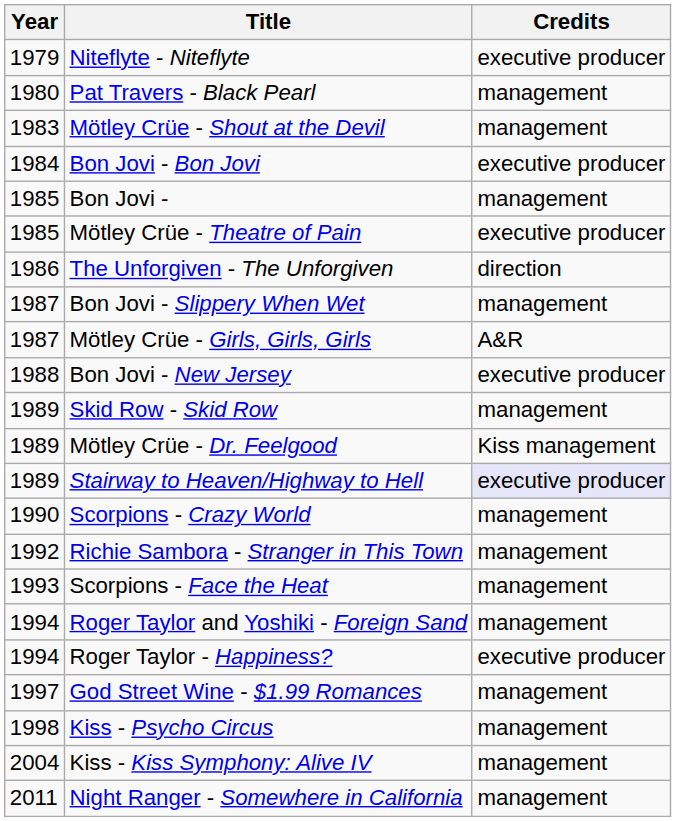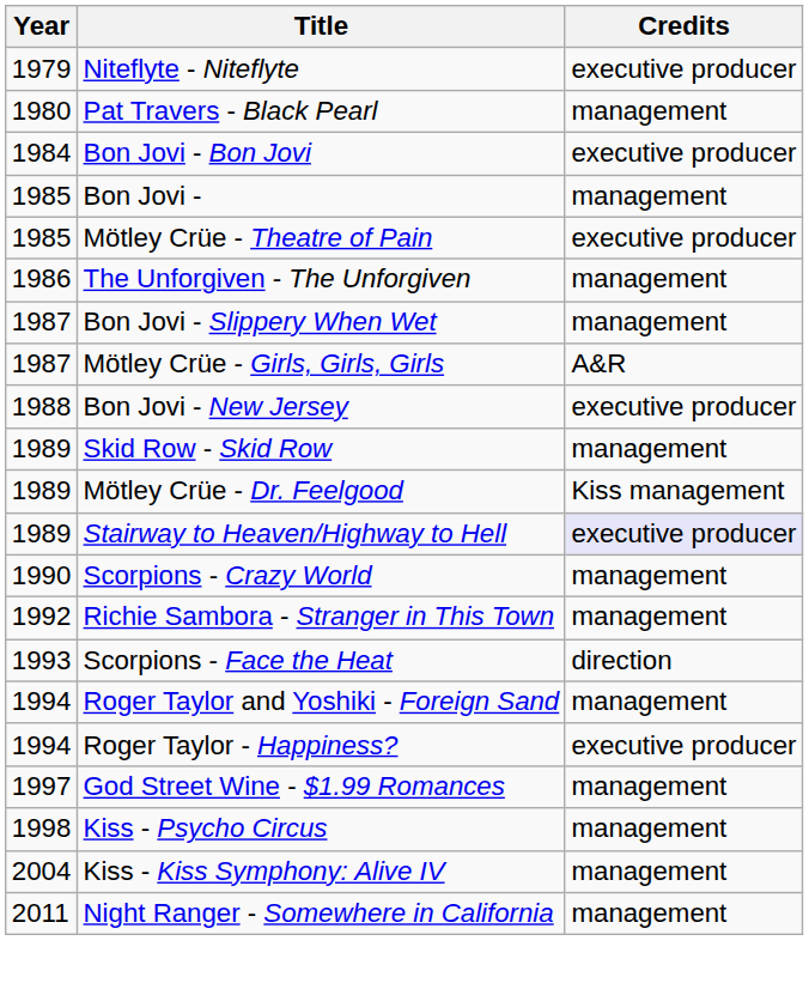 <table class="wikitable">
 <tr>
 <th>Year</th>
 <th>Title</th>
 <th>Credits</th>
 </tr>
 <tr>
 <td>1979</td>
 <td><a href='#'>Niteflyte</a> - <em>Niteflyte</em></td>
 <td>executive producer</td>
 </tr>
 <tr>
 <td>1980</td>
 <td><a href='#'>Pat Travers</a> - <em>Black Pearl</em></td>
-<td>management</td>
-</tr>
-<tr>
-<td>1983</td>
-<td><a href='#'>Mötley Crüe</a> - <em><a href='#'>Shout at the Devil</a></em></td>
 <td>management</td>
 </tr>
 <tr>
 <td>1984</td>
 <td><a href='#'>Bon Jovi</a> - <em><a href='#'>Bon Jovi</a></em></td>
 <td>executive producer</td>
 </tr>
 <tr>
 <td>1985</td>
 <td>Bon Jovi - <em></em></td>
 <td>management</td>
 </tr>
 <tr>
 <td>1985</td>
 <td>Mötley Crüe - <em><a href='#'>Theatre of Pain</a></em></td>
 <td>executive producer</td>
 </tr>
 <tr>
 <td>1986</td>
 <td><a href='#'>The Unforgiven</a> - <em>The Unforgiven</em></td>
-<td>direction</td>
+<td>management</td>
 </tr>
 <tr>
 <td>1987</td>
 <td>Bon Jovi - <em><a href='#'>Slippery When Wet</a></em></td>
 <td>management</td>
 </tr>
 <tr>
 <td>1987</td>
 <td>Mötley Crüe - <em><a href='#'>Girls, Girls, Girls</a></em></td>
 <td>A&R</td>
 </tr>
 <tr>
 <td>1988</td>
 <td>Bon Jovi - <em><a href='#'>New Jersey</a></em></td>
 <td>executive producer</td>
 </tr>
 <tr>
 <td>1989</td>
 <td><a href='#'>Skid Row</a> - <em><a href='#'>Skid Row</a></em></td>
 <td>management</td>
 </tr>
 <tr>
 <td>1989</td>
 <td>Mötley Crüe - <em><a href='#'>Dr. Feelgood</a></em></td>
 <td>Kiss management</td>
 </tr>
 <tr>
 <td>1989</td>
 <td><em><a href='#'>Stairway to Heaven/Highway to Hell</a></em></td>
 <td style="background: lavender;">executive producer</td>
 </tr>
 <tr>
 <td>1990</td>
 <td><a href='#'>Scorpions</a> - <em><a href='#'>Crazy World</a></em></td>
 <td>management</td>
 </tr>
 <tr>
 <td>1992</td>
 <td><a href='#'>Richie Sambora</a> - <em><a href='#'>Stranger in This Town</a></em></td>
 <td>management</td>
 </tr>
 <tr>
 <td>1993</td>
 <td>Scorpions - <em><a href='#'>Face the Heat</a></em></td>
-<td>management</td>
+<td>direction</td>
 </tr>
 <tr>
 <td>1994</td>
 <td><a href='#'>Roger Taylor</a> and <a href='#'>Yoshiki</a> - <em><a href='#'>Foreign Sand</a></em></td>
 <td>management</td>
 </tr>
 <tr>
 <td>1994</td>
 <td>Roger Taylor - <em><a href='#'>Happiness?</a></em></td>
 <td>executive producer</td>
 </tr>
 <tr>
 <td>1997</td>
 <td><a href='#'>God Street Wine</a> - <em><a href='#'>$1.99 Romances</a></em></td>
 <td>management</td>
 </tr>
 <tr>
 <td>1998</td>
 <td><a href='#'>Kiss</a> - <em><a href='#'>Psycho Circus</a></em></td>
 <td>management</td>
 </tr>
 <tr>
 <td>2004</td>
 <td>Kiss - <em><a href='#'>Kiss Symphony: Alive IV</a></em></td>
 <td>management</td>
 </tr>
 <tr>
 <td>2011</td>
 <td><a href='#'>Night Ranger</a> - <em><a href='#'>Somewhere in California</a></em></td>
 <td>management</td>
 </tr>
 </table>
